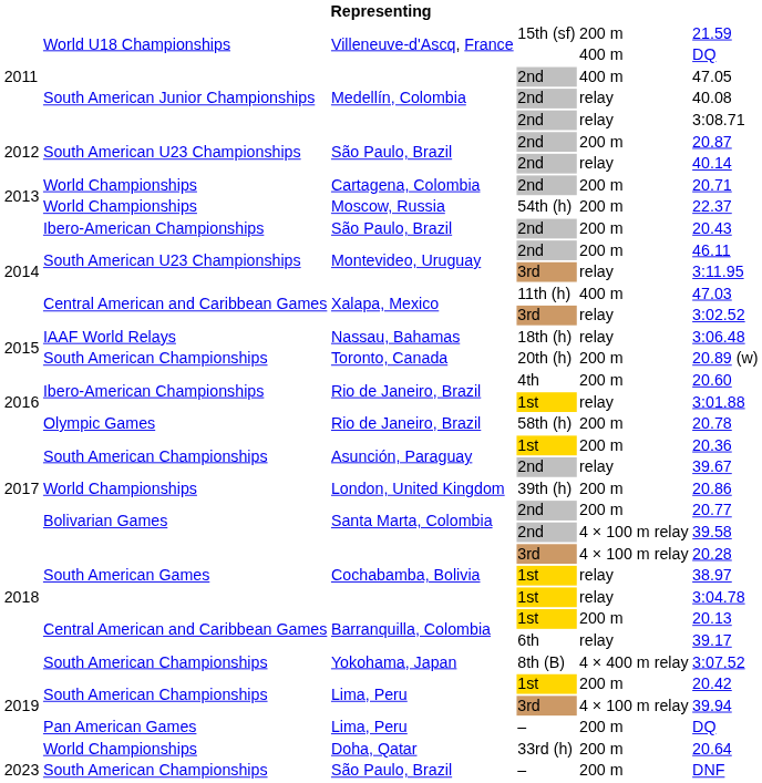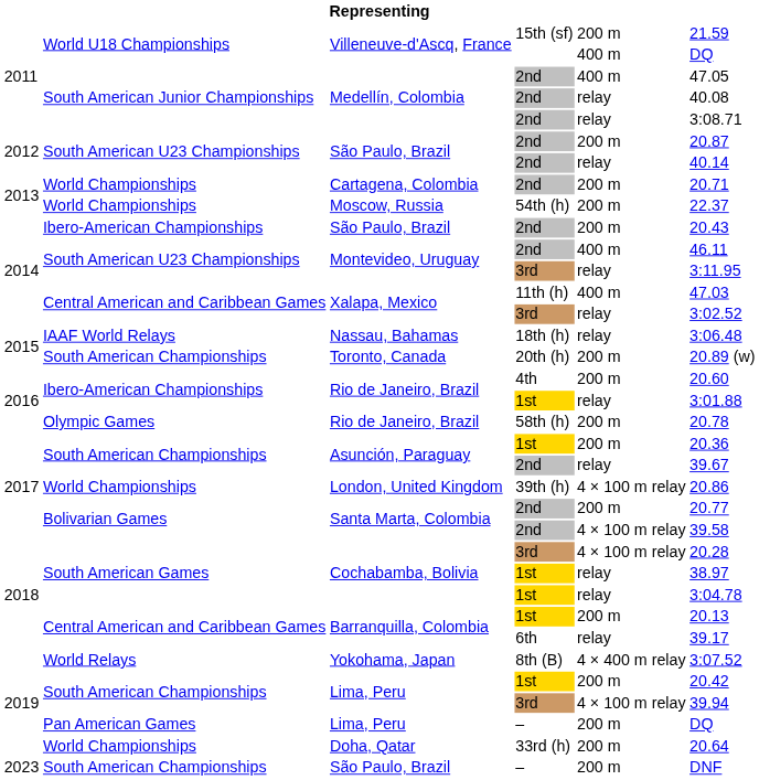 <table>
 <tr>
 <th colspan="6">Representing </th>
 </tr>
 <tr>
 <td rowspan=5>2011</td>
 <td rowspan=2><a href='#'>World U18 Championships</a></td>
 <td rowspan=2><a href='#'>Villeneuve-d'Ascq</a>, <a href='#'>France</a></td>
 <td>15th (sf)</td>
 <td>200 m</td>
 <td><a href='#'>21.59</a></td>
 </tr>
 <tr>
 <td></td>
 <td>400 m</td>
 <td><a href='#'>DQ</a></td>
 </tr>
 <tr>
 <td rowspan=3><a href='#'>South American Junior Championships</a></td>
 <td rowspan=3><a href='#'>Medellín, Colombia</a></td>
 <td bgcolor=silver>2nd</td>
 <td>400 m</td>
 <td>47.05</td>
 </tr>
 <tr>
 <td bgcolor=silver>2nd</td>
 <td> relay</td>
 <td>40.08</td>
 </tr>
 <tr>
 <td bgcolor=silver>2nd</td>
 <td> relay</td>
 <td>3:08.71</td>
 </tr>
 <tr>
 <td rowspan=2>2012</td>
 <td rowspan=2><a href='#'>South American U23 Championships</a></td>
 <td rowspan=2><a href='#'>São Paulo, Brazil</a></td>
 <td bgcolor=silver>2nd</td>
 <td>200 m</td>
 <td><a href='#'>20.87</a></td>
 </tr>
 <tr>
 <td bgcolor=silver>2nd</td>
 <td> relay</td>
 <td><a href='#'>40.14</a></td>
 </tr>
 <tr>
 <td rowspan=2>2013</td>
 <td><a href='#'>World Championships</a></td>
 <td><a href='#'>Cartagena, Colombia</a></td>
 <td bgcolor=silver>2nd</td>
 <td>200 m</td>
 <td><a href='#'>20.71</a></td>
 </tr>
 <tr>
 <td><a href='#'>World Championships</a></td>
 <td><a href='#'>Moscow, Russia</a></td>
 <td>54th (h)</td>
 <td>200 m</td>
 <td><a href='#'>22.37</a></td>
 </tr>
 <tr>
 <td rowspan=5>2014</td>
 <td><a href='#'>Ibero-American Championships</a></td>
 <td><a href='#'>São Paulo, Brazil</a></td>
 <td bgcolor=silver>2nd</td>
 <td>200 m</td>
 <td><a href='#'>20.43</a></td>
 </tr>
 <tr>
 <td rowspan=2><a href='#'>South American U23 Championships</a></td>
 <td rowspan=2><a href='#'>Montevideo, Uruguay</a></td>
 <td bgcolor=silver>2nd</td>
-<td>200 m</td>
+<td>400 m</td>
 <td><a href='#'>46.11</a></td>
 </tr>
 <tr>
 <td bgcolor=cc9966>3rd</td>
 <td> relay</td>
 <td><a href='#'>3:11.95</a></td>
 </tr>
 <tr>
 <td rowspan=2><a href='#'>Central American and Caribbean Games</a></td>
 <td rowspan=2><a href='#'>Xalapa, Mexico</a></td>
 <td>11th (h)</td>
 <td>400 m</td>
 <td><a href='#'>47.03</a></td>
 </tr>
 <tr>
 <td bgcolor=cc9966>3rd</td>
 <td> relay</td>
 <td><a href='#'>3:02.52</a></td>
 </tr>
 <tr>
 <td rowspan=2>2015</td>
 <td><a href='#'>IAAF World Relays</a></td>
 <td><a href='#'>Nassau, Bahamas</a></td>
 <td>18th (h)</td>
 <td> relay</td>
 <td><a href='#'>3:06.48</a></td>
 </tr>
 <tr>
 <td><a href='#'>South American Championships</a></td>
 <td><a href='#'>Toronto, Canada</a></td>
 <td>20th (h)</td>
 <td>200 m</td>
 <td><a href='#'>20.89</a> (w)</td>
 </tr>
 <tr>
 <td rowspan=3>2016</td>
 <td rowspan=2><a href='#'>Ibero-American Championships</a></td>
 <td rowspan=2><a href='#'>Rio de Janeiro, Brazil</a></td>
 <td>4th</td>
 <td>200 m</td>
 <td><a href='#'>20.60</a></td>
 </tr>
 <tr>
 <td bgcolor=gold>1st</td>
 <td> relay</td>
 <td><a href='#'>3:01.88</a></td>
 </tr>
 <tr>
 <td><a href='#'>Olympic Games</a></td>
 <td><a href='#'>Rio de Janeiro, Brazil</a></td>
 <td>58th (h)</td>
 <td>200 m</td>
 <td><a href='#'>20.78</a></td>
 </tr>
 <tr>
 <td rowspan=5>2017</td>
 <td rowspan=2><a href='#'>South American Championships</a></td>
 <td rowspan=2><a href='#'>Asunción, Paraguay</a></td>
 <td bgcolor=gold>1st</td>
 <td>200 m</td>
 <td><a href='#'>20.36</a></td>
 </tr>
 <tr>
 <td bgcolor=silver>2nd</td>
 <td> relay</td>
 <td><a href='#'>39.67</a></td>
 </tr>
 <tr>
 <td><a href='#'>World Championships</a></td>
 <td><a href='#'>London, United Kingdom</a></td>
 <td>39th (h)</td>
-<td>200 m</td>
+<td>4 × 100 m relay</td>
 <td><a href='#'>20.86</a></td>
 </tr>
 <tr>
 <td rowspan=2><a href='#'>Bolivarian Games</a></td>
 <td rowspan=2><a href='#'>Santa Marta, Colombia</a></td>
 <td bgcolor=silver>2nd</td>
 <td>200 m</td>
 <td><a href='#'>20.77</a></td>
 </tr>
 <tr>
 <td bgcolor=silver>2nd</td>
 <td>4 × 100 m relay</td>
 <td><a href='#'>39.58</a></td>
 </tr>
 <tr>
 <td rowspan=5>2018</td>
 <td rowspan=3><a href='#'>South American Games</a></td>
 <td rowspan=3><a href='#'>Cochabamba, Bolivia</a></td>
 <td bgcolor=cc9966>3rd</td>
 <td>4 × 100 m relay</td>
 <td><a href='#'>20.28</a></td>
 </tr>
 <tr>
 <td bgcolor=gold>1st</td>
 <td> relay</td>
 <td><a href='#'>38.97</a></td>
 </tr>
 <tr>
 <td bgcolor=gold>1st</td>
 <td> relay</td>
 <td><a href='#'>3:04.78</a></td>
 </tr>
 <tr>
 <td rowspan=2><a href='#'>Central American and Caribbean Games</a></td>
 <td rowspan=2><a href='#'>Barranquilla, Colombia</a></td>
 <td bgcolor=gold>1st</td>
 <td>200 m</td>
 <td><a href='#'>20.13</a></td>
 </tr>
 <tr>
 <td>6th</td>
 <td> relay</td>
 <td><a href='#'>39.17</a></td>
 </tr>
 <tr>
 <td rowspan=5>2019</td>
-<td><a href='#'>South American Championships</a></td>
+<td><a href='#'>World Relays</a></td>
 <td><a href='#'>Yokohama, Japan</a></td>
 <td>8th (B)</td>
 <td>4 × 400 m relay</td>
 <td><a href='#'>3:07.52</a></td>
 </tr>
 <tr>
 <td rowspan=2><a href='#'>South American Championships</a></td>
 <td rowspan=2><a href='#'>Lima, Peru</a></td>
 <td bgcolor=gold>1st</td>
 <td>200 m</td>
 <td><a href='#'>20.42</a></td>
 </tr>
 <tr>
 <td bgcolor=cc9966>3rd</td>
 <td>4 × 100 m relay</td>
 <td><a href='#'>39.94</a></td>
 </tr>
 <tr>
 <td><a href='#'>Pan American Games</a></td>
 <td><a href='#'>Lima, Peru</a></td>
 <td>–</td>
 <td>200 m</td>
 <td><a href='#'>DQ</a></td>
 </tr>
 <tr>
 <td><a href='#'>World Championships</a></td>
 <td><a href='#'>Doha, Qatar</a></td>
 <td>33rd (h)</td>
 <td>200 m</td>
 <td><a href='#'>20.64</a></td>
 </tr>
 <tr>
 <td>2023</td>
 <td><a href='#'>South American Championships</a></td>
 <td><a href='#'>São Paulo, Brazil</a></td>
 <td>–</td>
 <td>200 m</td>
 <td><a href='#'>DNF</a></td>
 </tr>
 </table>
